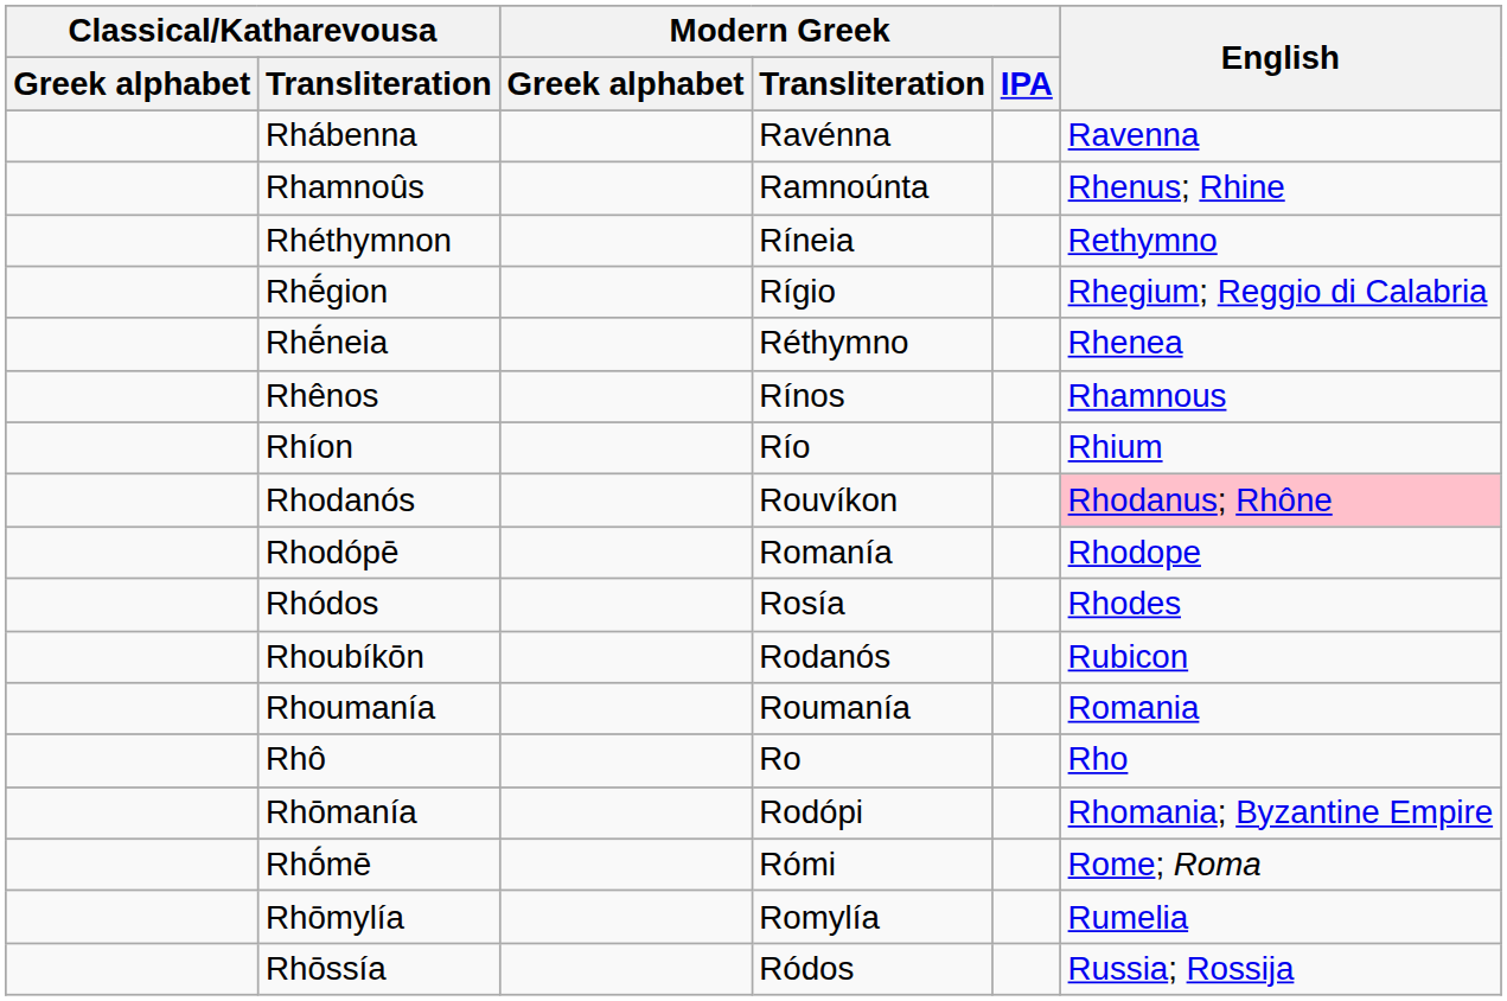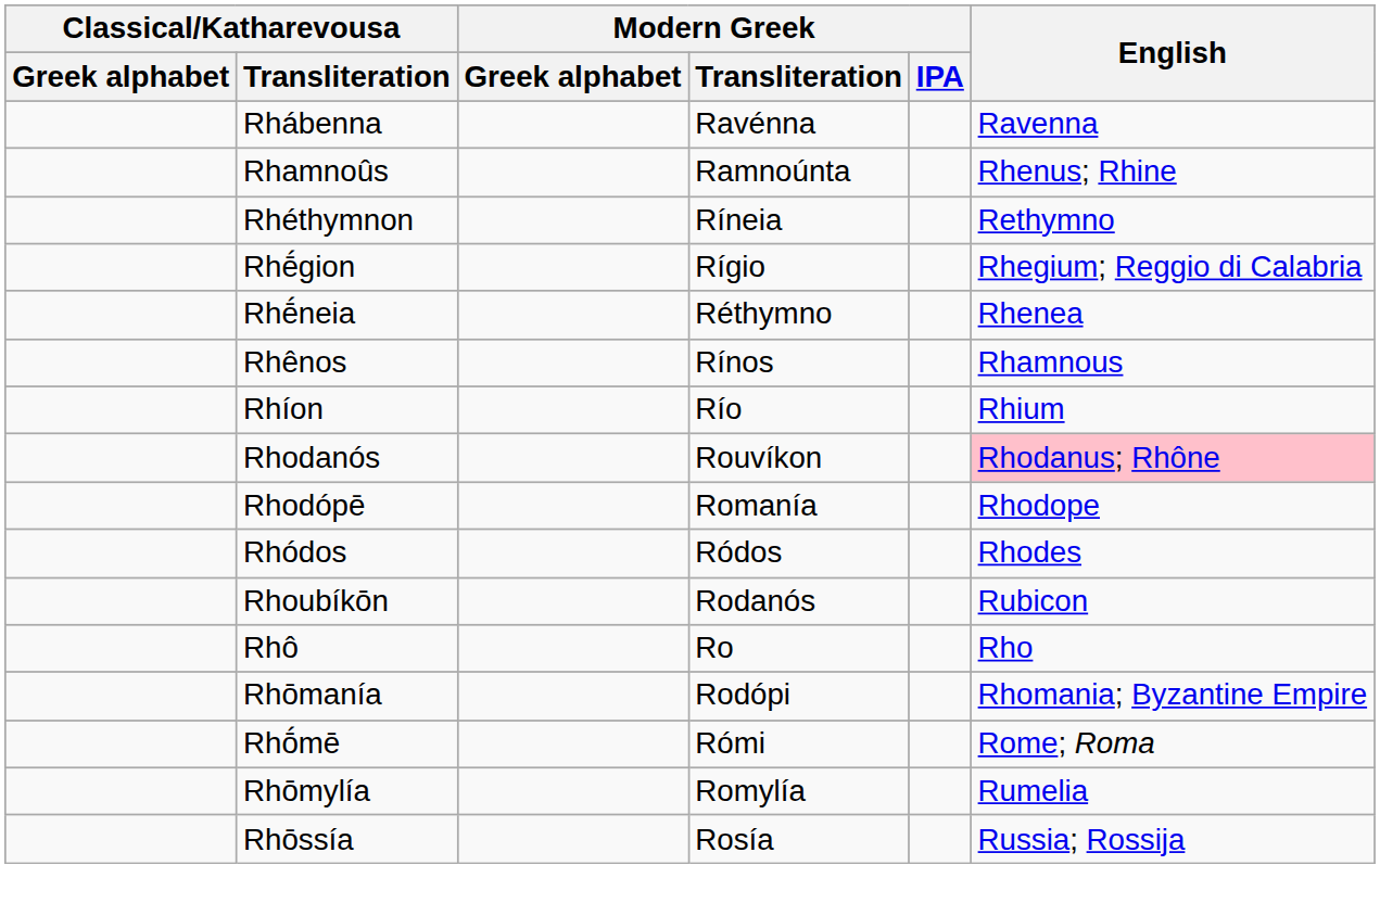 <table class="wikitable">
 <tr>
 <th colspan="2">Classical/Katharevousa</th>
 <th colspan="3">Modern Greek</th>
 <th rowspan="2">English</th>
 </tr>
 <tr>
 <th>Greek alphabet</th>
 <th>Transliteration</th>
 <th>Greek alphabet</th>
 <th>Transliteration</th>
 <th><a href='#'>IPA</a></th>
 </tr>
 <tr>
 <td></td>
 <td>Rhábenna</td>
 <td></td>
 <td>Ravénna</td>
 <td></td>
 <td><a href='#'>Ravenna</a></td>
 </tr>
 <tr>
 <td></td>
 <td>Rhamnoûs</td>
 <td></td>
 <td>Ramnoúnta</td>
 <td></td>
 <td><a href='#'>Rhenus</a>; <a href='#'>Rhine</a></td>
 </tr>
 <tr>
 <td></td>
 <td>Rhéthymnon</td>
 <td></td>
 <td>Ríneia</td>
 <td></td>
 <td><a href='#'>Rethymno</a></td>
 </tr>
 <tr>
 <td></td>
 <td>Rhḗgion</td>
 <td></td>
 <td>Rígio</td>
 <td></td>
 <td><a href='#'>Rhegium</a>; <a href='#'>Reggio di Calabria</a></td>
 </tr>
 <tr>
 <td></td>
 <td>Rhḗneia</td>
 <td></td>
 <td>Réthymno</td>
 <td></td>
 <td><a href='#'>Rhenea</a></td>
 </tr>
 <tr>
 <td></td>
 <td>Rhênos</td>
 <td></td>
 <td>Rínos</td>
 <td></td>
 <td><a href='#'>Rhamnous</a></td>
 </tr>
 <tr>
 <td></td>
 <td>Rhíon</td>
 <td></td>
 <td>Río</td>
 <td></td>
 <td><a href='#'>Rhium</a></td>
 </tr>
 <tr>
 <td></td>
 <td>Rhodanós</td>
 <td></td>
 <td>Rouvíkon</td>
 <td></td>
 <td style="background: pink;"><a href='#'>Rhodanus</a>; <a href='#'>Rhône</a></td>
 </tr>
 <tr>
 <td></td>
 <td>Rhodópē</td>
 <td></td>
 <td>Romanía</td>
 <td></td>
 <td><a href='#'>Rhodope</a></td>
 </tr>
 <tr>
 <td></td>
 <td>Rhódos</td>
 <td></td>
-<td>Rosía</td>
+<td>Ródos</td>
 <td></td>
 <td><a href='#'>Rhodes</a></td>
 </tr>
 <tr>
 <td></td>
 <td>Rhoubíkōn</td>
 <td></td>
 <td>Rodanós</td>
 <td></td>
 <td><a href='#'>Rubicon</a></td>
-</tr>
-<tr>
-<td></td>
-<td>Rhoumanía</td>
-<td></td>
-<td>Roumanía</td>
-<td></td>
-<td><a href='#'>Romania</a></td>
 </tr>
 <tr>
 <td></td>
 <td>Rhô</td>
 <td></td>
 <td>Ro</td>
 <td></td>
 <td><a href='#'>Rho</a></td>
 </tr>
 <tr>
 <td></td>
 <td>Rhōmanía</td>
 <td></td>
 <td>Rodópi</td>
 <td></td>
 <td><a href='#'>Rhomania</a>; <a href='#'>Byzantine Empire</a></td>
 </tr>
 <tr>
 <td></td>
 <td>Rhṓmē</td>
 <td></td>
 <td>Rómi</td>
 <td></td>
 <td><a href='#'>Rome</a>; <em>Roma</em></td>
 </tr>
 <tr>
 <td></td>
 <td>Rhōmylía</td>
 <td></td>
 <td>Romylía</td>
 <td></td>
 <td><a href='#'>Rumelia</a></td>
 </tr>
 <tr>
 <td></td>
 <td>Rhōssía</td>
 <td></td>
-<td>Ródos</td>
+<td>Rosía</td>
 <td></td>
 <td><a href='#'>Russia</a>; <a href='#'>Rossija</a></td>
 </tr>
 </table>
